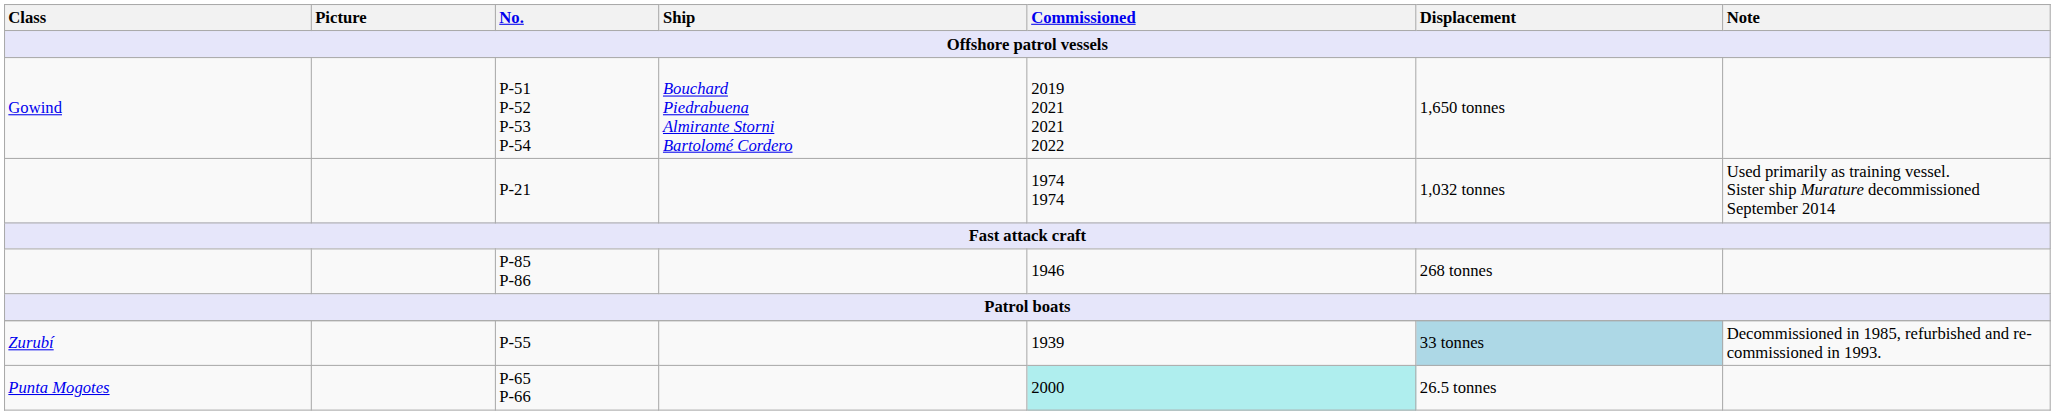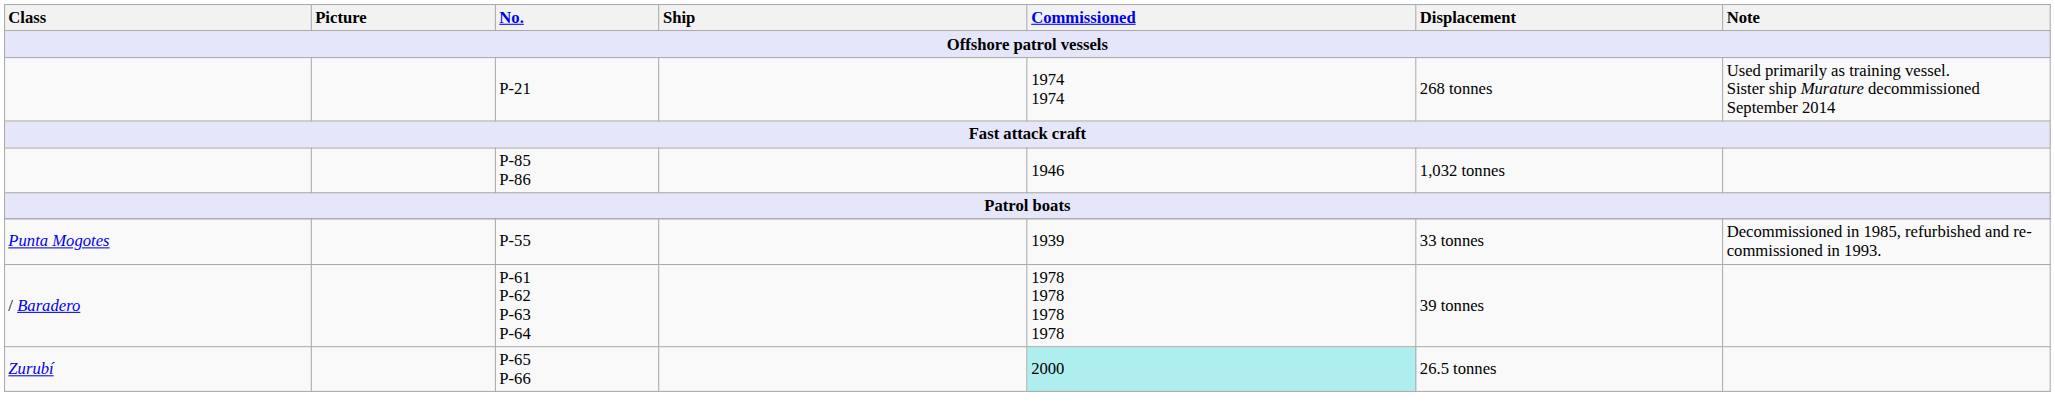 <table class="wikitable">
 <tr>
 <th style="text-align:left; width:15%;">Class</th>
 <th style="text-align:left; width:9%;">Picture</th>
 <th style="text-align:left; width:8%;"><a href='#'>No.</a></th>
 <th style="text-align:left; width:18%;">Ship</th>
 <th style="text-align:left; width:19%;"><a href='#'>Commissioned</a></th>
 <th style="text-align:left; width:15%;">Displacement</th>
 <th style="text-align:left; width:20%;">Note</th>
 </tr>
 <tr>
 <th colspan="7" style="background: lavender;">Offshore patrol vessels</th>
 </tr>
 <tr>
-<td> <a href='#'>Gowind</a></td>
-<td></td>
-<td><br>P-51<br>P-52<br>P-53<br>P-54</td>
-<td><br><em><a href='#'>Bouchard</a></em><br><em><a href='#'>Piedrabuena</a></em><br><em><a href='#'>Almirante Storni</a></em><br><em><a href='#'>Bartolomé Cordero</a></em></td>
-<td><br>2019<br>2021<br>2021<br>2022<br></td>
-<td>1,650 tonnes</td>
-<td></td>
-</tr>
-<tr>
 <td> </td>
 <td></td>
 <td>P-21</td>
 <td></td>
 <td>1974<br>1974</td>
-<td>1,032 tonnes</td>
+<td>268 tonnes</td>
 <td>Used primarily as training vessel.<br>Sister ship <em>Murature</em> decommissioned September 2014</td>
 </tr>
 <tr>
 <th colspan="7" style="background: lavender;">Fast attack craft</th>
 </tr>
 <tr>
 <td> </td>
 <td></td>
 <td>P-85<br>P-86</td>
 <td><br></td>
 <td>1946</td>
-<td>268 tonnes</td>
+<td>1,032 tonnes</td>
 <td></td>
 </tr>
 <tr>
 <th colspan="7" style="background: lavender;">Patrol boats</th>
 </tr>
 <tr>
 </tr>
 <tr>
-<td> <a href='#'><em>Zurubí</em></a></td>
+<td> <a href='#'><em>Punta Mogotes</em></a></td>
 <td></td>
 <td>P-55</td>
 <td></td>
 <td>1939</td>
-<td style="background: lightblue;">33 tonnes</td>
+<td>33 tonnes</td>
 <td>Decommissioned in 1985, refurbished and re-commissioned in 1993.</td>
 </tr>
 <tr>
-<td> <a href='#'><em>Punta Mogotes</em></a></td>
+<td> /  <a href='#'><em>Baradero</em></a></td>
+<td></td>
+<td>P-61<br>P-62<br>P-63<br>P-64</td>
+<td><br><br><br></td>
+<td>1978<br>1978<br>1978<br>1978</td>
+<td>39 tonnes</td>
+<td></td>
+</tr>
+<tr>
+<td> <a href='#'><em>Zurubí</em></a></td>
 <td></td>
 <td>P-65<br>P-66</td>
 <td><br></td>
 <td style="background: paleturquoise;">2000</td>
 <td>26.5 tonnes</td>
 <td></td>
 </tr>
 </table>
